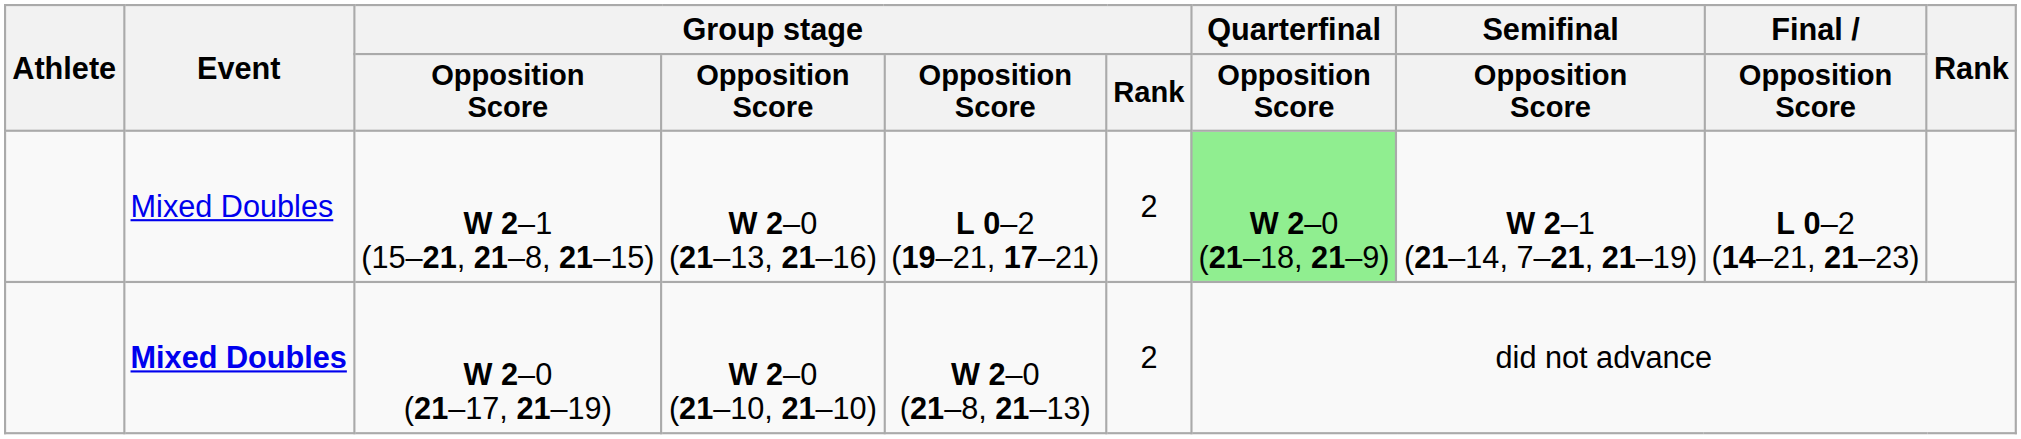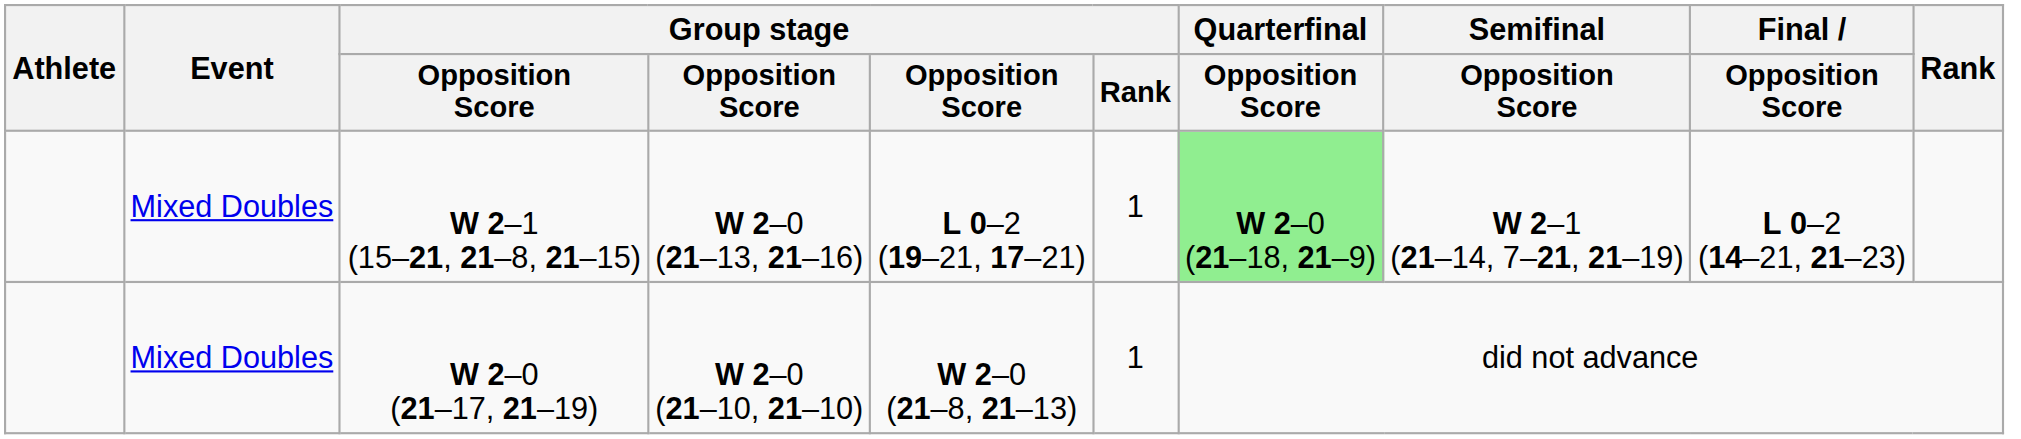 <table class="wikitable" style="font-size:90%">
 <tr>
 <th rowspan=2>Athlete</th>
 <th rowspan=2>Event</th>
 <th colspan=4>Group stage</th>
 <th>Quarterfinal</th>
 <th>Semifinal</th>
 <th>Final / </th>
 <th rowspan=2>Rank</th>
 </tr>
 <tr style="font-size:95%">
 <th>Opposition<br>Score</th>
 <th>Opposition<br>Score</th>
 <th>Opposition<br>Score</th>
 <th>Rank</th>
 <th>Opposition<br>Score</th>
 <th>Opposition<br>Score</th>
 <th>Opposition<br>Score</th>
 </tr>
 <tr align=center>
 <td align=left><br></td>
 <td align=left><a href='#'>Mixed Doubles</a></td>
 <td><br> <br><strong>W</strong> <strong>2</strong>–1 <br> (15–<strong>21</strong>, <strong>21</strong>–8, <strong>21</strong>–15)</td>
 <td><br> <br><strong>W</strong> <strong>2</strong>–0 <br> (<strong>21</strong>–13, <strong>21</strong>–16)</td>
 <td><br> <br><strong>L</strong> <strong>0</strong>–2 <br> (<strong>19</strong>–21, <strong>17</strong>–21)</td>
-<td>2</td>
+<td>1</td>
 <td style="background: lightgreen;"><br> <br><strong>W</strong> <strong>2</strong>–0 <br> (<strong>21</strong>–18, <strong>21</strong>–9)</td>
 <td><br> <br><strong>W</strong> <strong>2</strong>–1 <br> (<strong>21</strong>–14, 7–<strong>21</strong>, <strong>21</strong>–19)</td>
 <td><br> <br><strong>L</strong> <strong>0</strong>–2 <br> (<strong>14</strong>–21, <strong>21</strong>–23)</td>
 <td></td>
 </tr>
 <tr align=center>
 <td align=left><br></td>
-<td align=left><strong><a href='#'>Mixed Doubles</a></strong></td>
+<td align=left><a href='#'>Mixed Doubles</a></td>
 <td><br> <br><strong>W</strong> <strong>2</strong>–0 <br> (<strong>21</strong>–17, <strong>21</strong>–19)</td>
 <td><br> <br><strong>W</strong> <strong>2</strong>–0 <br> (<strong>21</strong>–10, <strong>21</strong>–10)</td>
 <td><br> <br><strong>W</strong> <strong>2</strong>–0 <br> (<strong>21</strong>–8, <strong>21</strong>–13)</td>
-<td>2</td>
+<td>1</td>
 <td colspan=4>did not advance</td>
 </tr>
 </table>
